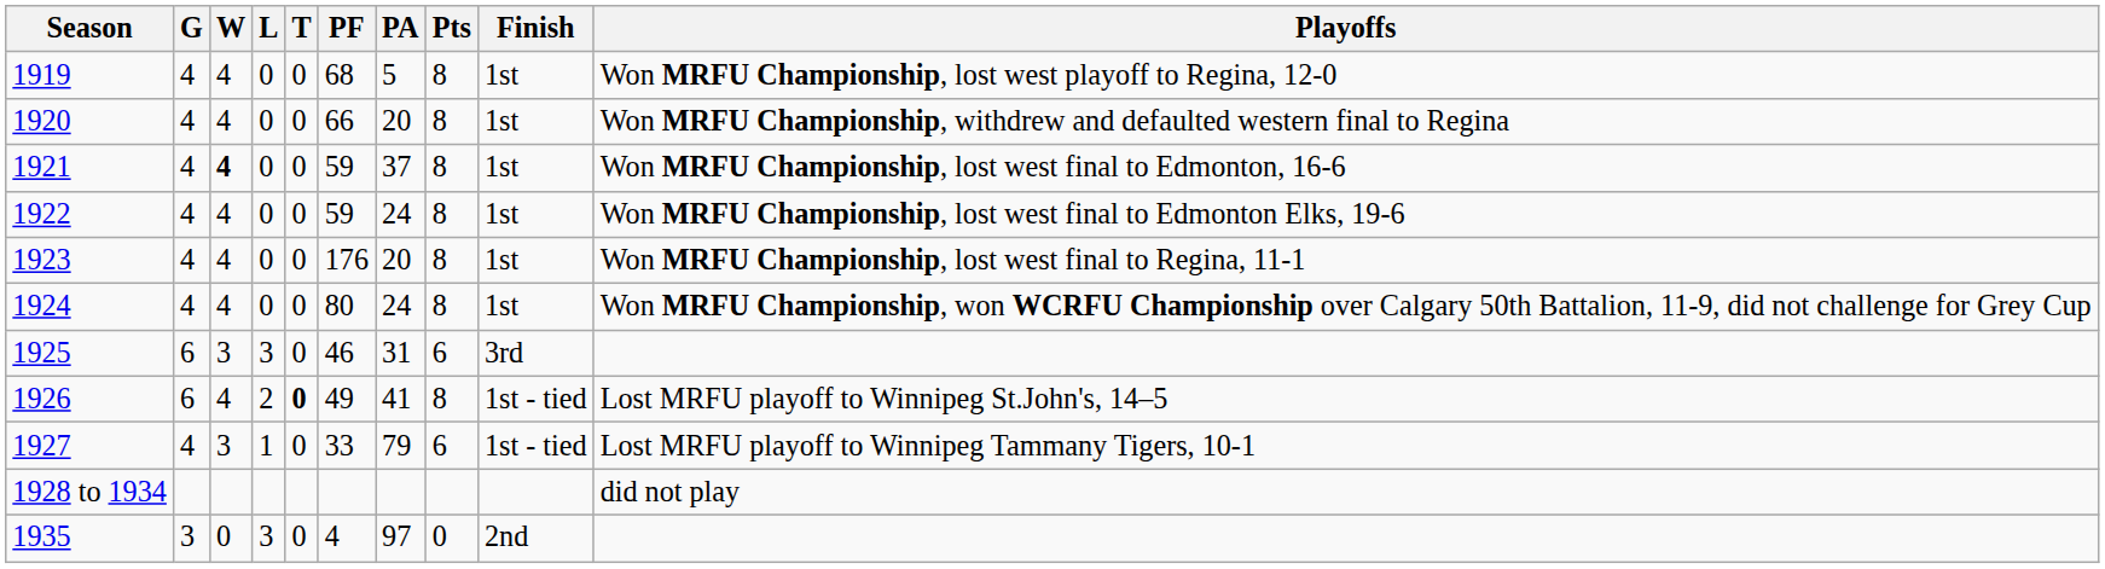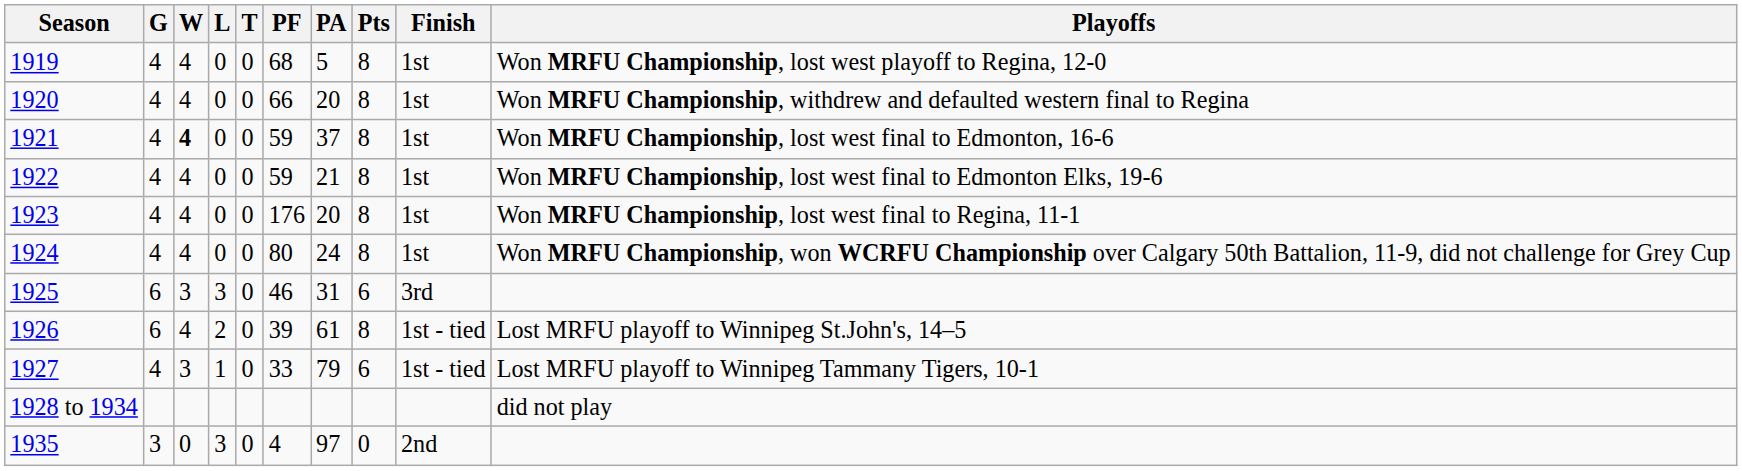 <table class="wikitable">
 <tr>
 <th>Season</th>
 <th>G</th>
 <th>W</th>
 <th>L</th>
 <th>T</th>
 <th>PF</th>
 <th>PA</th>
 <th>Pts</th>
 <th>Finish</th>
 <th>Playoffs</th>
 </tr>
 <tr>
 <td><a href='#'>1919</a></td>
 <td>4</td>
 <td>4</td>
 <td>0</td>
 <td>0</td>
 <td>68</td>
 <td>5</td>
 <td>8</td>
 <td>1st</td>
 <td>Won <strong>MRFU Championship</strong>, lost west playoff to Regina, 12-0</td>
 </tr>
 <tr>
 <td><a href='#'>1920</a></td>
 <td>4</td>
 <td>4</td>
 <td>0</td>
 <td>0</td>
 <td>66</td>
 <td>20</td>
 <td>8</td>
 <td>1st</td>
 <td>Won <strong>MRFU Championship</strong>, withdrew and defaulted western final to Regina</td>
 </tr>
 <tr>
 <td><a href='#'>1921</a></td>
 <td>4</td>
 <td><strong>4</strong></td>
 <td>0</td>
 <td>0</td>
 <td>59</td>
 <td>37</td>
 <td>8</td>
 <td>1st</td>
 <td>Won <strong>MRFU Championship</strong>, lost west final to Edmonton, 16-6</td>
 </tr>
 <tr>
 <td><a href='#'>1922</a></td>
 <td>4</td>
 <td>4</td>
 <td>0</td>
 <td>0</td>
 <td>59</td>
-<td>24</td>
+<td>21</td>
 <td>8</td>
 <td>1st</td>
 <td>Won <strong>MRFU Championship</strong>, lost west final to Edmonton Elks, 19-6</td>
 </tr>
 <tr>
 <td><a href='#'>1923</a></td>
 <td>4</td>
 <td>4</td>
 <td>0</td>
 <td>0</td>
 <td>176</td>
 <td>20</td>
 <td>8</td>
 <td>1st</td>
 <td>Won <strong>MRFU Championship</strong>, lost west final to Regina, 11-1</td>
 </tr>
 <tr>
 <td><a href='#'>1924</a></td>
 <td>4</td>
 <td>4</td>
 <td>0</td>
 <td>0</td>
 <td>80</td>
 <td>24</td>
 <td>8</td>
 <td>1st</td>
 <td>Won <strong>MRFU Championship</strong>, won <strong>WCRFU Championship</strong> over Calgary 50th Battalion, 11-9, did not challenge for Grey Cup</td>
 </tr>
 <tr>
 <td><a href='#'>1925</a></td>
 <td>6</td>
 <td>3</td>
 <td>3</td>
 <td>0</td>
 <td>46</td>
 <td>31</td>
 <td>6</td>
 <td>3rd</td>
 <td></td>
 </tr>
 <tr>
 <td><a href='#'>1926</a></td>
 <td>6</td>
 <td>4</td>
 <td>2</td>
-<td><strong>0</strong></td>
-<td>49</td>
-<td>41</td>
+<td>0</td>
+<td>39</td>
+<td>61</td>
 <td>8</td>
 <td>1st - tied</td>
 <td>Lost MRFU playoff to Winnipeg St.John's, 14–5</td>
 </tr>
 <tr>
 <td><a href='#'>1927</a></td>
 <td>4</td>
 <td>3</td>
 <td>1</td>
 <td>0</td>
 <td>33</td>
 <td>79</td>
 <td>6</td>
 <td>1st - tied</td>
 <td>Lost MRFU playoff to Winnipeg Tammany Tigers, 10-1</td>
 </tr>
 <tr>
 <td><a href='#'>1928</a> to <a href='#'>1934</a></td>
 <td></td>
 <td></td>
 <td></td>
 <td></td>
 <td></td>
 <td></td>
 <td></td>
 <td></td>
 <td>did not play</td>
 </tr>
 <tr>
 <td><a href='#'>1935</a></td>
 <td>3</td>
 <td>0</td>
 <td>3</td>
 <td>0</td>
 <td>4</td>
 <td>97</td>
 <td>0</td>
 <td>2nd</td>
 <td></td>
 </tr>
 </table>
